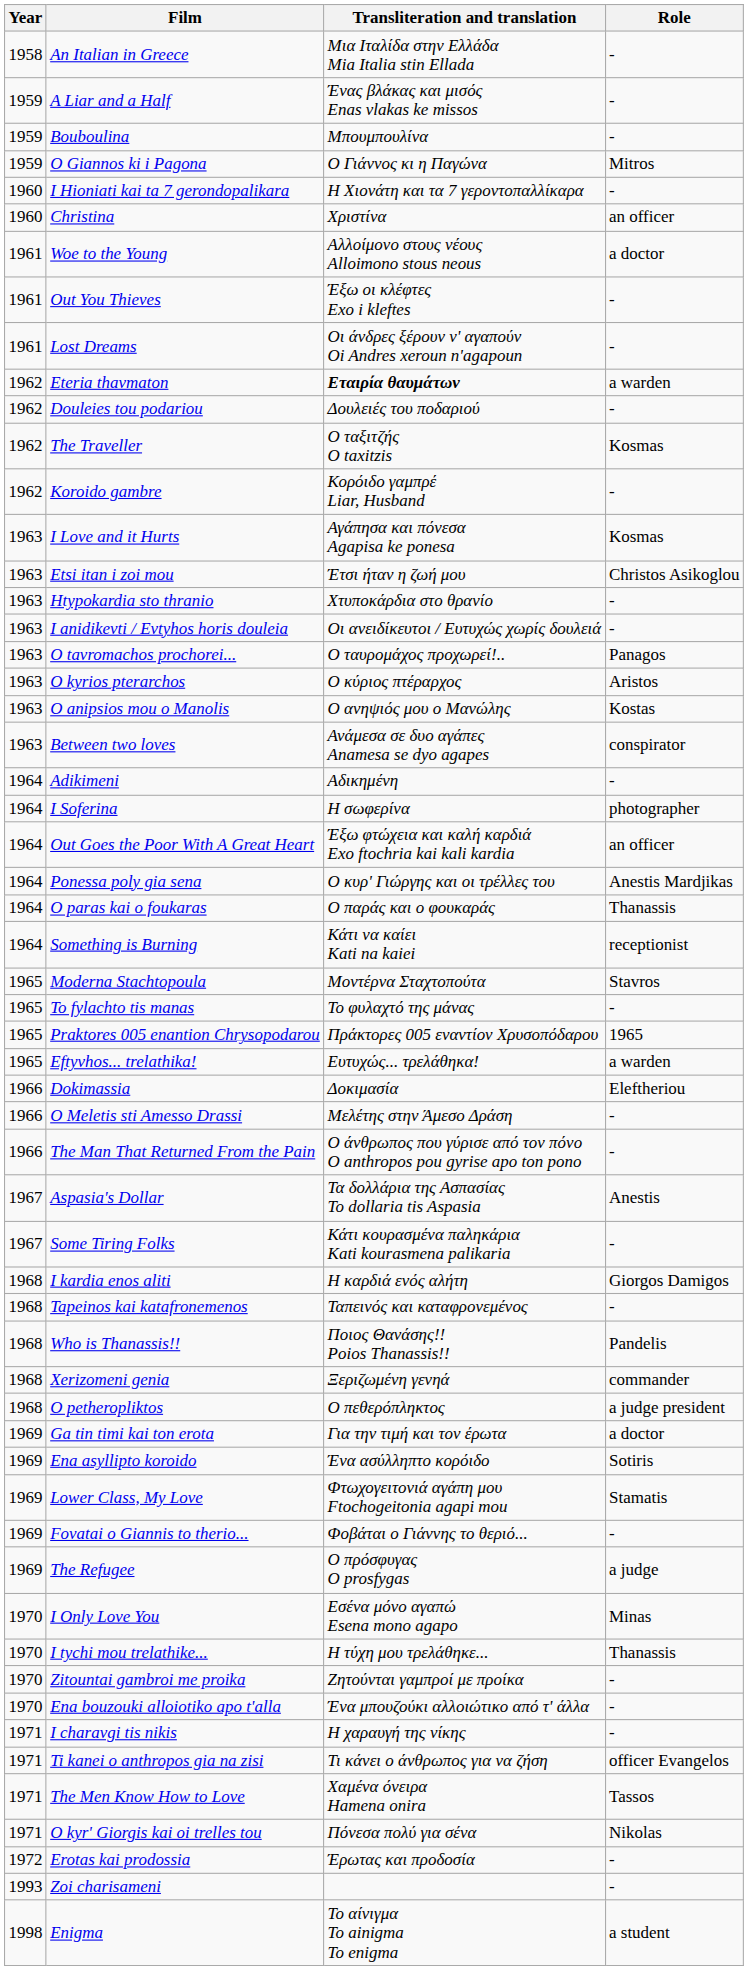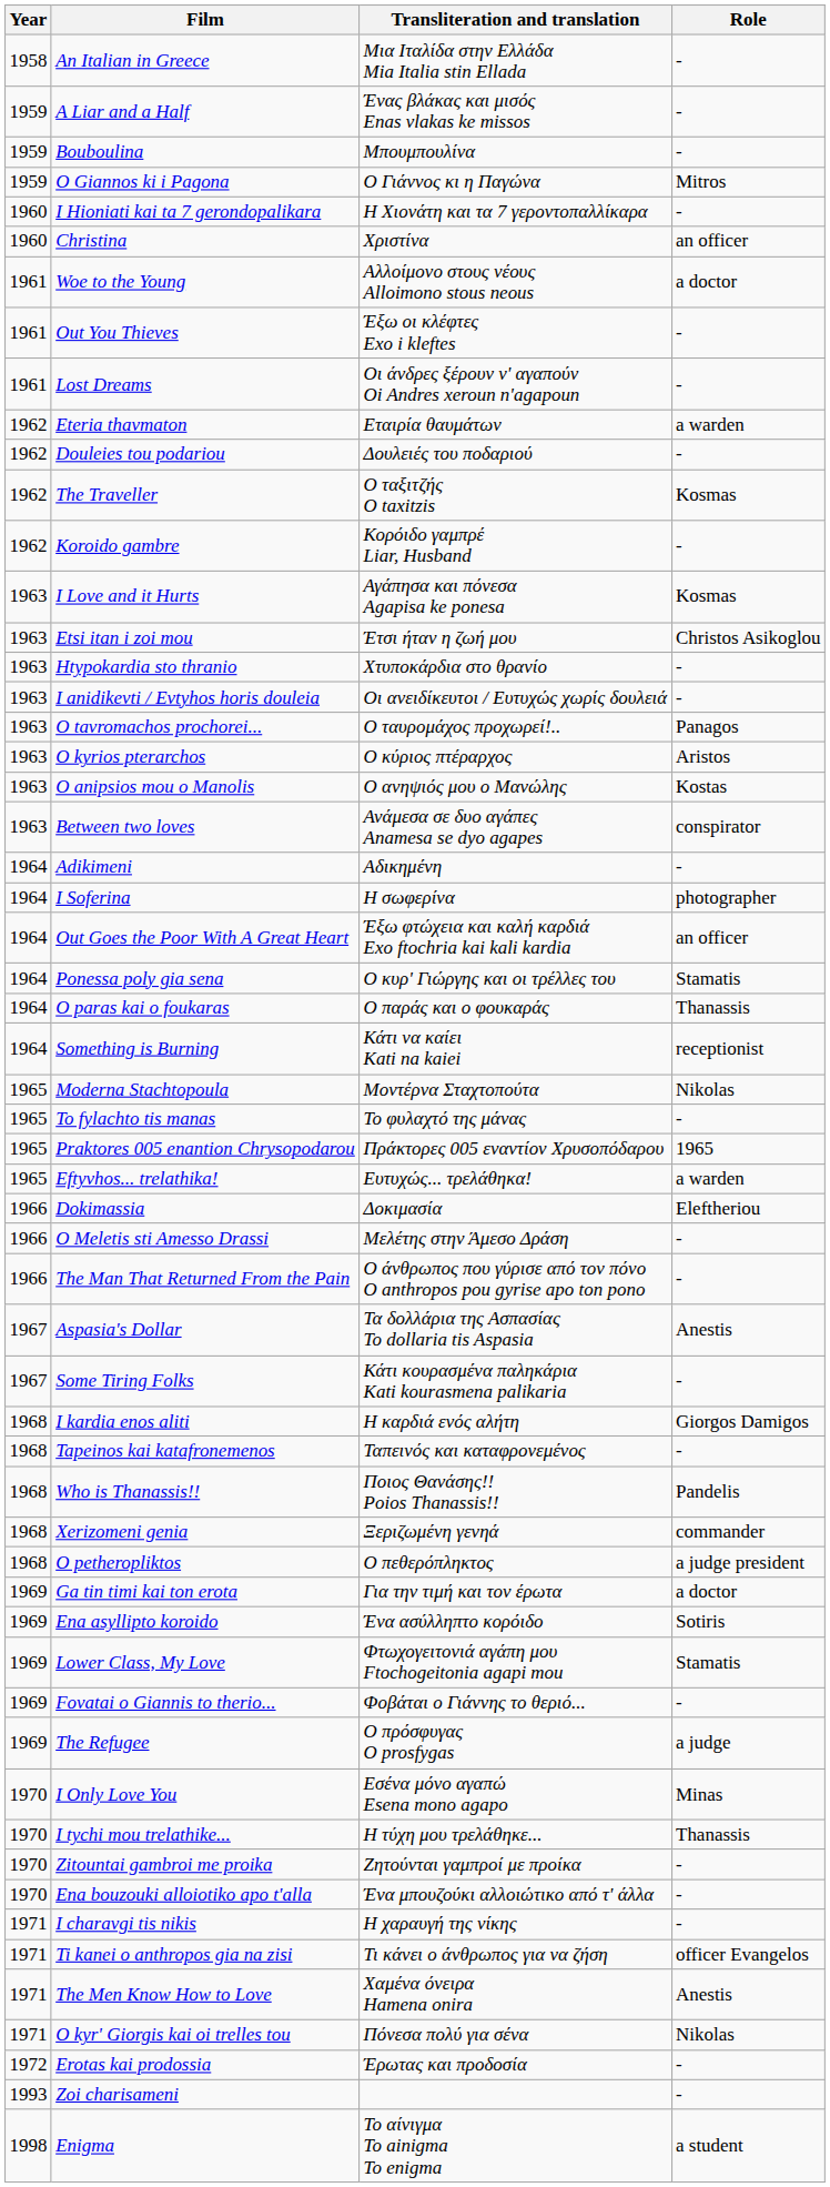 <table class="wikitable">
 <tr>
 <th>Year</th>
 <th>Film</th>
 <th>Transliteration and translation</th>
 <th>Role</th>
 </tr>
 <tr>
 <td>1958</td>
 <td><em><a href='#'>An Italian in Greece</a></em></td>
 <td><em>Μια Ιταλίδα στην Ελλάδα</em><br><em>Mia Italia stin Ellada</em></td>
 <td>-</td>
 </tr>
 <tr>
 <td>1959</td>
 <td><em><a href='#'>A Liar and a Half</a></em></td>
 <td><em>Ένας βλάκας και μισός</em><br><em>Enas vlakas ke missos</em></td>
 <td>-</td>
 </tr>
 <tr>
 <td>1959</td>
 <td><em><a href='#'>Bouboulina</a></em></td>
 <td><em>Μπουμπουλίνα</em></td>
 <td>-</td>
 </tr>
 <tr>
 <td>1959</td>
 <td><em><a href='#'>O Giannos ki i Pagona</a></em></td>
 <td><em>Ο Γιάννος κι η Παγώνα</em></td>
 <td>Mitros</td>
 </tr>
 <tr>
 <td>1960</td>
 <td><em><a href='#'>I Hioniati kai ta 7 gerondopalikara</a></em></td>
 <td><em>Η Χιονάτη και τα 7 γεροντοπαλλίκαρα</em></td>
 <td>-</td>
 </tr>
 <tr>
 <td>1960</td>
 <td><em><a href='#'>Christina</a></em></td>
 <td><em>Χριστίνα</em></td>
 <td>an officer</td>
 </tr>
 <tr>
 <td>1961</td>
 <td><em><a href='#'>Woe to the Young</a></em></td>
 <td><em>Αλλοίμονο στους νέους</em><br><em>Alloimono stous neous</em></td>
 <td>a doctor</td>
 </tr>
 <tr>
 <td>1961</td>
 <td><em><a href='#'>Out You Thieves</a></em></td>
 <td><em>Έξω οι κλέφτες</em><br><em>Exo i kleftes</em></td>
 <td>-</td>
 </tr>
 <tr>
 <td>1961</td>
 <td><em><a href='#'>Lost Dreams</a></em></td>
 <td><em>Οι άνδρες ξέρουν ν' αγαπούν</em><br><em>Oi Andres xeroun n'agapoun</em></td>
 <td>-</td>
 </tr>
 <tr>
 <td>1962</td>
 <td><em><a href='#'>Eteria thavmaton</a></em></td>
-<td><strong><em>Εταιρία θαυμάτων</em></strong></td>
+<td><em>Εταιρία θαυμάτων</em></td>
 <td>a warden</td>
 </tr>
 <tr>
 <td>1962</td>
 <td><em><a href='#'>Douleies tou podariou</a></em></td>
 <td><em>Δουλειές του ποδαριού</em></td>
 <td>-</td>
 </tr>
 <tr>
 <td>1962</td>
 <td><em><a href='#'>The Traveller</a></em></td>
 <td><em>Ο ταξιτζής</em><br><em>O taxitzis</em></td>
 <td>Kosmas</td>
 </tr>
 <tr>
 <td>1962</td>
 <td><em><a href='#'>Koroido gambre</a></em></td>
 <td><em>Κορόιδο γαμπρέ</em><br><em>Liar, Husband</em></td>
 <td>-</td>
 </tr>
 <tr>
 <td>1963</td>
 <td><em><a href='#'>I Love and it Hurts</a></em></td>
 <td><em>Αγάπησα και πόνεσα</em><br><em>Agapisa ke ponesa</em></td>
 <td>Kosmas</td>
 </tr>
 <tr>
 <td>1963</td>
 <td><em><a href='#'>Etsi itan i zoi mou</a></em></td>
 <td><em>Έτσι ήταν η ζωή μου</em></td>
 <td>Christos Asikoglou</td>
 </tr>
 <tr>
 <td>1963</td>
 <td><em><a href='#'>Htypokardia sto thranio</a></em></td>
 <td><em>Χτυποκάρδια στο θρανίο</em></td>
 <td>-</td>
 </tr>
 <tr>
 <td>1963</td>
 <td><em><a href='#'>I anidikevti / Evtyhos horis douleia</a></em></td>
 <td><em>Οι ανειδίκευτοι / Ευτυχώς χωρίς δουλειά</em></td>
 <td>-</td>
 </tr>
 <tr>
 <td>1963</td>
 <td><em><a href='#'>O tavromachos prochorei...</a></em></td>
 <td><em>Ο ταυρομάχος προχωρεί!..</em></td>
 <td>Panagos</td>
 </tr>
 <tr>
 <td>1963</td>
 <td><em><a href='#'>O kyrios pterarchos</a></em></td>
 <td><em>Ο κύριος πτέραρχος</em></td>
 <td>Aristos</td>
 </tr>
 <tr>
 <td>1963</td>
 <td><em><a href='#'>O anipsios mou o Manolis</a></em></td>
 <td><em>Ο ανηψιός μου ο Μανώλης</em></td>
 <td>Kostas</td>
 </tr>
 <tr>
 <td>1963</td>
 <td><em><a href='#'>Between two loves</a></em></td>
 <td><em>Ανάμεσα σε δυο αγάπες</em><br><em>Anamesa se dyo agapes</em></td>
 <td>conspirator</td>
 </tr>
 <tr>
 <td>1964</td>
 <td><em><a href='#'>Adikimeni</a></em></td>
 <td><em>Αδικημένη</em></td>
 <td>-</td>
 </tr>
 <tr>
 <td>1964</td>
 <td><em><a href='#'>I Soferina</a></em></td>
 <td><em>Η σωφερίνα</em></td>
 <td>photographer</td>
 </tr>
 <tr>
 <td>1964</td>
 <td><em><a href='#'>Out Goes the Poor With A Great Heart</a></em></td>
 <td><em>Έξω φτώχεια και καλή καρδιά</em><br><em>Exo ftochria kai kali kardia</em></td>
 <td>an officer</td>
 </tr>
 <tr>
 <td>1964</td>
 <td><em><a href='#'>Ponessa poly gia sena</a></em></td>
 <td><em>Ο κυρ' Γιώργης και οι τρέλλες του</em></td>
-<td>Anestis Mardjikas</td>
+<td>Stamatis</td>
 </tr>
 <tr>
 <td>1964</td>
 <td><em><a href='#'>O paras kai o foukaras</a></em></td>
 <td><em>Ο παράς και ο φουκαράς</em></td>
 <td>Thanassis</td>
 </tr>
 <tr>
 <td>1964</td>
 <td><em><a href='#'>Something is Burning</a></em></td>
 <td><em>Κάτι να καίει</em><br><em>Kati na kaiei</em></td>
 <td>receptionist</td>
 </tr>
 <tr>
 <td>1965</td>
 <td><em><a href='#'>Moderna Stachtopoula</a></em></td>
 <td><em>Μοντέρνα Σταχτοπούτα</em></td>
-<td>Stavros</td>
+<td>Nikolas</td>
 </tr>
 <tr>
 <td>1965</td>
 <td><em><a href='#'>To fylachto tis manas</a></em></td>
 <td><em>Το φυλαχτό της μάνας</em></td>
 <td>-</td>
 </tr>
 <tr>
 <td>1965</td>
 <td><em><a href='#'>Praktores 005 enantion Chrysopodarou</a></em></td>
 <td><em>Πράκτορες 005 εναντίον Χρυσοπόδαρου</em></td>
 <td>1965</td>
 </tr>
 <tr>
 <td>1965</td>
 <td><em><a href='#'>Eftyvhos... trelathika!</a></em></td>
 <td><em>Ευτυχώς... τρελάθηκα!</em></td>
 <td>a warden</td>
 </tr>
 <tr>
 <td>1966</td>
 <td><em><a href='#'>Dokimassia</a></em></td>
 <td><em>Δοκιμασία</em></td>
 <td>Eleftheriou</td>
 </tr>
 <tr>
 <td>1966</td>
 <td><em><a href='#'>O Meletis sti Amesso Drassi</a></em></td>
 <td><em> Μελέτης στην Άμεσο Δράση</em></td>
 <td>-</td>
 </tr>
 <tr>
 <td>1966</td>
 <td><em><a href='#'>The Man That Returned From the Pain</a></em></td>
 <td><em>Ο άνθρωπος που γύρισε από τον πόνο</em><br><em>O anthropos pou gyrise apo ton pono</em></td>
 <td>-</td>
 </tr>
 <tr>
 <td>1967</td>
 <td><em><a href='#'>Aspasia's Dollar</a></em></td>
 <td><em>Τα δολλάρια της Ασπασίας</em><br><em>To dollaria tis Aspasia</em></td>
 <td>Anestis</td>
 </tr>
 <tr>
 <td>1967</td>
 <td><em><a href='#'>Some Tiring Folks</a></em></td>
 <td><em>Κάτι κουρασμένα παληκάρια</em><br><em>Kati kourasmena palikaria</em></td>
 <td>-</td>
 </tr>
 <tr>
 <td>1968</td>
 <td><em><a href='#'>I kardia enos aliti</a></em></td>
 <td><em>Η καρδιά ενός αλήτη</em></td>
 <td>Giorgos Damigos</td>
 </tr>
 <tr>
 <td>1968</td>
 <td><em><a href='#'>Tapeinos kai katafronemenos</a></em></td>
 <td><em>Ταπεινός και καταφρονεμένος</em></td>
 <td>-</td>
 </tr>
 <tr>
 <td>1968</td>
 <td><em><a href='#'>Who is Thanassis!!</a></em></td>
 <td><em>Ποιος Θανάσης!!</em><br><em>Poios Thanassis!!</em></td>
 <td>Pandelis</td>
 </tr>
 <tr>
 <td>1968</td>
 <td><em><a href='#'>Xerizomeni genia</a></em></td>
 <td><em>Ξεριζωμένη γενηά</em></td>
 <td>commander</td>
 </tr>
 <tr>
 <td>1968</td>
 <td><em><a href='#'>O petheropliktos</a></em></td>
 <td><em>Ο πεθερόπληκτος</em></td>
 <td>a judge president</td>
 </tr>
 <tr>
 <td>1969</td>
 <td><em><a href='#'>Ga tin timi kai ton erota</a></em></td>
 <td><em>Για την τιμή και τον έρωτα</em></td>
 <td>a doctor</td>
 </tr>
 <tr>
 <td>1969</td>
 <td><em><a href='#'>Ena asyllipto koroido</a></em></td>
 <td><em>Ένα ασύλληπτο κορόιδο</em></td>
 <td>Sotiris</td>
 </tr>
 <tr>
 <td>1969</td>
 <td><em><a href='#'>Lower Class, My Love</a></em></td>
 <td><em>Φτωχογειτονιά αγάπη μου</em><br><em>Ftochogeitonia agapi mou</em></td>
 <td>Stamatis</td>
 </tr>
 <tr>
 <td>1969</td>
 <td><em><a href='#'>Fovatai o Giannis to therio...</a></em></td>
 <td><em>Φοβάται ο Γιάννης το θεριό...</em></td>
 <td>-</td>
 </tr>
 <tr>
 <td>1969</td>
 <td><em><a href='#'>The Refugee</a></em></td>
 <td><em>Ο πρόσφυγας</em><br><em>O prosfygas</em></td>
 <td>a judge</td>
 </tr>
 <tr>
 <td>1970</td>
 <td><em><a href='#'>I Only Love You</a></em></td>
 <td><em>Εσένα μόνο αγαπώ</em><br><em>Esena mono agapo</em></td>
 <td>Minas</td>
 </tr>
 <tr>
 <td>1970</td>
 <td><em><a href='#'>I tychi mou trelathike...</a></em></td>
 <td><em>Η τύχη μου τρελάθηκε...</em></td>
 <td>Thanassis</td>
 </tr>
 <tr>
 <td>1970</td>
 <td><em><a href='#'>Zitountai gambroi me proika</a></em></td>
 <td><em>Ζητούνται γαμπροί με προίκα</em></td>
 <td>-</td>
 </tr>
 <tr>
 <td>1970</td>
 <td><em><a href='#'>Ena bouzouki alloiotiko apo t'alla</a></em></td>
 <td><em>Ένα μπουζούκι αλλοιώτικο από τ' άλλα</em></td>
 <td>-</td>
 </tr>
 <tr>
 <td>1971</td>
 <td><em><a href='#'>I charavgi tis nikis</a></em></td>
 <td><em>Η χαραυγή της νίκης</em></td>
 <td>-</td>
 </tr>
 <tr>
 <td>1971</td>
 <td><em><a href='#'>Ti kanei o anthropos gia na zisi</a></em></td>
 <td><em>Τι κάνει ο άνθρωπος για να ζήση</em></td>
 <td>officer Evangelos</td>
 </tr>
 <tr>
 <td>1971</td>
 <td><em><a href='#'>The Men Know How to Love</a></em></td>
 <td><em>Χαμένα όνειρα</em><br><em>Hamena onira</em></td>
-<td>Tassos</td>
+<td>Anestis</td>
 </tr>
 <tr>
 <td>1971</td>
 <td><em><a href='#'>O kyr' Giorgis kai oi trelles tou</a></em></td>
 <td><em>Πόνεσα πολύ για σένα</em></td>
 <td>Nikolas</td>
 </tr>
 <tr>
 <td>1972</td>
 <td><em><a href='#'>Erotas kai prodossia</a></em></td>
 <td><em>Έρωτας και προδοσία</em></td>
 <td>-</td>
 </tr>
 <tr>
 <td>1993</td>
 <td><em><a href='#'>Zoi charisameni</a></em></td>
 <td></td>
 <td>-</td>
 </tr>
 <tr>
 <td>1998</td>
 <td><em><a href='#'>Enigma</a></em></td>
 <td><em>Το αίνιγμα</em><br><em>To ainigma</em><br><em>To enigma</em></td>
 <td>a student</td>
 </tr>
 </table>
